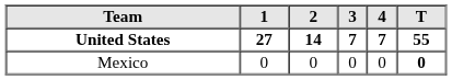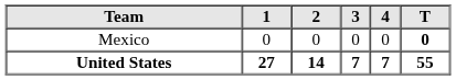 <table border=1 cellspacing=0 width=425 style="margin-left:3em;">
 <tr style="text-align:center; background-color:#e6e6e6;">
 <th>Team</th>
 <th>1</th>
 <th>2</th>
 <th>3</th>
 <th>4</th>
 <th>T</th>
 </tr>
 <tr style="text-align:center">
+<td> Mexico</td>
+<td>0</td>
+<td>0</td>
+<td>0</td>
+<td>0</td>
+<th>0</th>
+</tr>
+<tr style="text-align:center">
 <td><strong> United States</strong></td>
 <td><strong>27</strong></td>
 <td><strong>14</strong></td>
 <td><strong>7</strong></td>
 <td><strong>7</strong></td>
 <th>55</th>
 </tr>
-<tr style="text-align:center">
-<td> Mexico</td>
-<td>0</td>
-<td>0</td>
-<td>0</td>
-<td>0</td>
-<th>0</th>
-</tr>
 </table>
